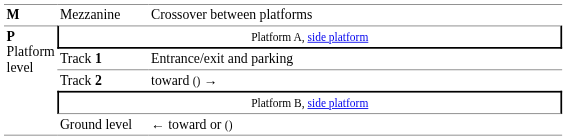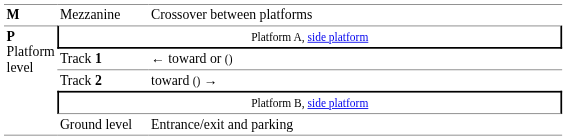 <table border=0 cellspacing=0 cellpadding=3>
 <tr>
 <td style="border-top:solid 1px gray;" width=50><strong>M</strong></td>
 <td style="border-top:solid 1px gray;" width=100>Mezzanine</td>
 <td style="border-top:solid 1px gray;" width=475>Crossover between platforms</td>
 </tr>
 <tr>
 <td style="border-top:solid 1px gray;border-bottom:solid 1px gray;" rowspan=5 valign=top><strong>P</strong><br>Platform level</td>
 <td style="border-top:solid 1px gray;border-right:solid 2px black;border-left:solid 2px black;border-bottom:solid 2px black;text-align:center;" colspan=2><small>Platform A, <a href='#'>side platform</a></small> </td>
 </tr>
 <tr>
 <td style="border-bottom:solid 1px gray;">Track <strong>1</strong></td>
-<td style="border-bottom:solid 1px gray;">Entrance/exit and parking</td>
+<td style="border-bottom:solid 1px gray;">←  toward  or  <small>()</small></td>
 </tr>
 <tr>
 <td>Track <strong>2</strong></td>
 <td>  toward  <small>()</small> →</td>
 </tr>
 <tr>
 <td style="border-bottom:solid 1px gray;border-top:solid 2px black;border-right:solid 2px black;border-left:solid 2px black;text-align:center;" colspan=2><small>Platform B, <a href='#'>side platform</a></small> </td>
 </tr>
 <tr>
 <td style="border-bottom:solid 1px gray;">Ground level</td>
-<td style="border-bottom:solid 1px gray;">←  toward  or  <small>()</small></td>
+<td style="border-bottom:solid 1px gray;">Entrance/exit and parking</td>
 </tr>
 </table>
